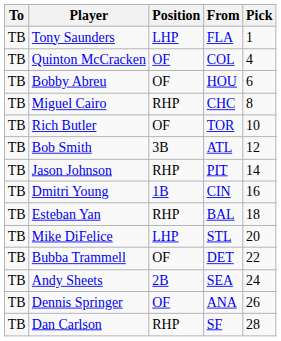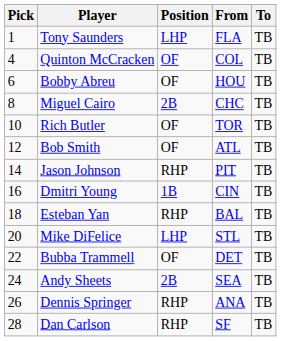 <table class="wikitable">
 <tr>
-<th>To</th>
+<th>Pick</th>
 <th>Player</th>
 <th>Position</th>
 <th>From</th>
-<th>Pick</th>
+<th>To</th>
 </tr>
 <tr>
-<td>TB</td>
+<td>1</td>
 <td><a href='#'>Tony Saunders</a></td>
 <td><a href='#'>LHP</a></td>
 <td><a href='#'>FLA</a></td>
-<td>1</td>
+<td>TB</td>
 </tr>
 <tr>
-<td>TB</td>
+<td>4</td>
 <td><a href='#'>Quinton McCracken</a></td>
 <td><a href='#'>OF</a></td>
 <td><a href='#'>COL</a></td>
-<td>4</td>
+<td>TB</td>
 </tr>
 <tr>
-<td>TB</td>
+<td>6</td>
 <td><a href='#'>Bobby Abreu</a></td>
 <td>OF</td>
 <td><a href='#'>HOU</a></td>
-<td>6</td>
+<td>TB</td>
 </tr>
 <tr>
+<td>8</td>
+<td><a href='#'>Miguel Cairo</a></td>
+<td><a href='#'>2B</a></td>
+<td><a href='#'>CHC</a></td>
 <td>TB</td>
-<td><a href='#'>Miguel Cairo</a></td>
-<td>RHP</td>
-<td><a href='#'>CHC</a></td>
-<td>8</td>
 </tr>
 <tr>
-<td>TB</td>
+<td>10</td>
 <td><a href='#'>Rich Butler</a></td>
 <td>OF</td>
 <td><a href='#'>TOR</a></td>
-<td>10</td>
+<td>TB</td>
 </tr>
 <tr>
+<td>12</td>
+<td><a href='#'>Bob Smith</a></td>
+<td>OF</td>
+<td><a href='#'>ATL</a></td>
 <td>TB</td>
-<td><a href='#'>Bob Smith</a></td>
-<td>3B</td>
-<td><a href='#'>ATL</a></td>
-<td>12</td>
 </tr>
 <tr>
-<td>TB</td>
+<td>14</td>
 <td><a href='#'>Jason Johnson</a></td>
 <td>RHP</td>
 <td><a href='#'>PIT</a></td>
-<td>14</td>
+<td>TB</td>
 </tr>
 <tr>
-<td>TB</td>
+<td>16</td>
 <td><a href='#'>Dmitri Young</a></td>
 <td><a href='#'>1B</a></td>
 <td><a href='#'>CIN</a></td>
-<td>16</td>
+<td>TB</td>
 </tr>
 <tr>
-<td>TB</td>
+<td>18</td>
 <td><a href='#'>Esteban Yan</a></td>
 <td>RHP</td>
 <td><a href='#'>BAL</a></td>
-<td>18</td>
+<td>TB</td>
 </tr>
 <tr>
-<td>TB</td>
+<td>20</td>
 <td><a href='#'>Mike DiFelice</a></td>
 <td><a href='#'>LHP</a></td>
 <td><a href='#'>STL</a></td>
-<td>20</td>
+<td>TB</td>
 </tr>
 <tr>
-<td>TB</td>
+<td>22</td>
 <td><a href='#'>Bubba Trammell</a></td>
 <td>OF</td>
 <td><a href='#'>DET</a></td>
-<td>22</td>
+<td>TB</td>
 </tr>
 <tr>
-<td>TB</td>
+<td>24</td>
 <td><a href='#'>Andy Sheets</a></td>
 <td><a href='#'>2B</a></td>
 <td><a href='#'>SEA</a></td>
-<td>24</td>
+<td>TB</td>
 </tr>
 <tr>
+<td>26</td>
+<td><a href='#'>Dennis Springer</a></td>
+<td>RHP</td>
+<td><a href='#'>ANA</a></td>
 <td>TB</td>
-<td><a href='#'>Dennis Springer</a></td>
-<td><a href='#'>OF</a></td>
-<td><a href='#'>ANA</a></td>
-<td>26</td>
 </tr>
 <tr>
-<td>TB</td>
+<td>28</td>
 <td><a href='#'>Dan Carlson</a></td>
 <td>RHP</td>
 <td><a href='#'>SF</a></td>
-<td>28</td>
+<td>TB</td>
 </tr>
 </table>
